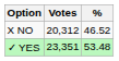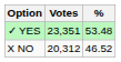 <table class="wikitable">
 <tr>
 <th>Option</th>
 <th>Votes</th>
 <th>%</th>
 </tr>
 <tr>
+<td style=background:#bbf8be>✓ YES</td>
+<td style=background:#bbf8be>23,351</td>
+<td style=background:#bbf8be>53.48</td>
+</tr>
+<tr>
 <td>X NO</td>
 <td>20,312</td>
 <td>46.52</td>
 </tr>
-<tr>
-<td style=background:#bbf8be>✓ YES</td>
-<td style=background:#bbf8be>23,351</td>
-<td style=background:#bbf8be>53.48</td>
-</tr>
 </table>
